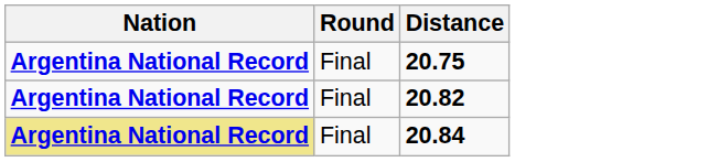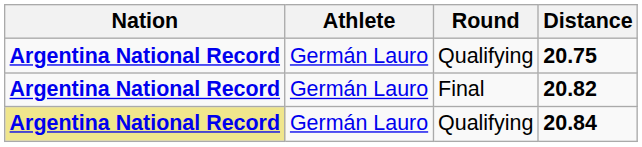 <table class="wikitable">
 <tr>
 <th>Nation</th>
+<th>Athlete</th>
 <th>Round</th>
 <th>Distance</th>
 </tr>
 <tr>
 <td><strong><a href='#'>Argentina National Record</a></strong></td>
-<td>Final</td>
+<td><a href='#'>Germán Lauro</a></td>
+<td>Qualifying</td>
 <td><strong>20.75</strong></td>
 </tr>
 <tr>
 <td><strong><a href='#'>Argentina National Record</a></strong></td>
+<td><a href='#'>Germán Lauro</a></td>
 <td>Final</td>
 <td><strong>20.82</strong></td>
 </tr>
 <tr>
 <td style="background: khaki;"><strong><a href='#'>Argentina National Record</a></strong></td>
-<td>Final</td>
+<td><a href='#'>Germán Lauro</a></td>
+<td>Qualifying</td>
 <td><strong>20.84</strong></td>
 </tr>
 </table>
